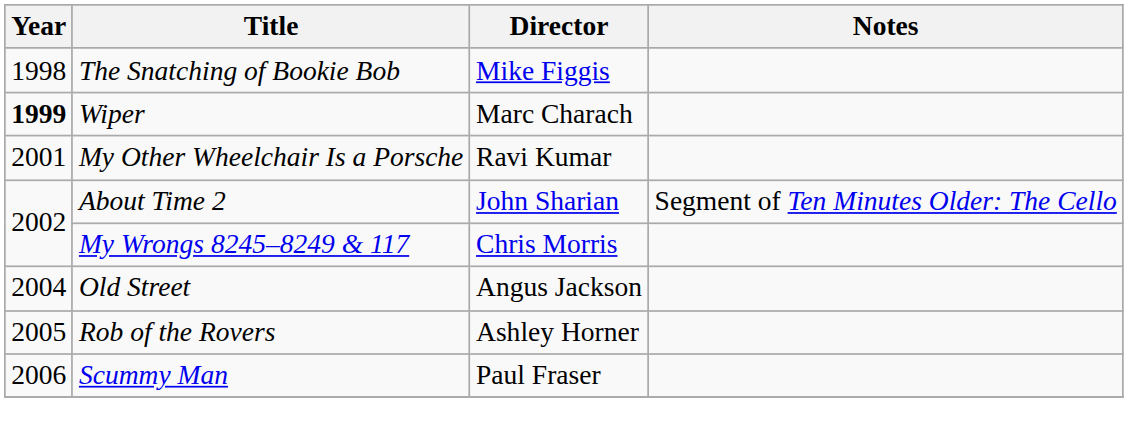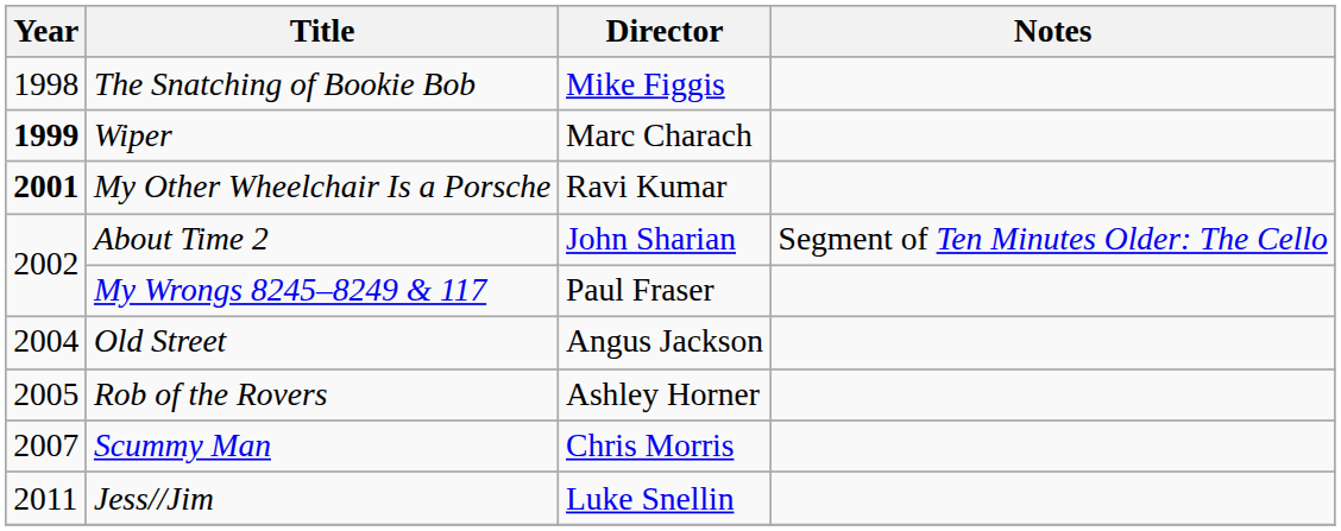 <table class="wikitable">
 <tr>
 <th>Year</th>
 <th>Title</th>
 <th>Director</th>
 <th>Notes</th>
 </tr>
 <tr>
 <td>1998</td>
 <td><em>The Snatching of Bookie Bob</em></td>
 <td><a href='#'>Mike Figgis</a></td>
 <td></td>
 </tr>
 <tr>
 <td><strong>1999</strong></td>
 <td><em>Wiper</em></td>
 <td>Marc Charach</td>
 <td></td>
 </tr>
 <tr>
-<td>2001</td>
+<td><strong>2001</strong></td>
 <td><em>My Other Wheelchair Is a Porsche</em></td>
 <td>Ravi Kumar</td>
 <td></td>
 </tr>
 <tr>
 <td rowspan=2>2002</td>
 <td><em>About Time 2</em></td>
 <td><a href='#'>John Sharian</a></td>
 <td>Segment of <em><a href='#'>Ten Minutes Older: The Cello</a></em></td>
 </tr>
 <tr>
 <td><em><a href='#'>My Wrongs 8245–8249 & 117</a></em></td>
-<td><a href='#'>Chris Morris</a></td>
+<td>Paul Fraser</td>
 <td></td>
 </tr>
 <tr>
 <td>2004</td>
 <td><em>Old Street</em></td>
 <td>Angus Jackson</td>
 <td></td>
 </tr>
 <tr>
 <td>2005</td>
 <td><em>Rob of the Rovers</em></td>
 <td>Ashley Horner</td>
 <td></td>
 </tr>
 <tr>
-<td>2006</td>
+<td>2007</td>
 <td><em><a href='#'>Scummy Man</a></em></td>
-<td>Paul Fraser</td>
+<td><a href='#'>Chris Morris</a></td>
+<td></td>
+</tr>
+<tr>
+<td>2011</td>
+<td><em>Jess//Jim</em></td>
+<td><a href='#'>Luke Snellin</a></td>
 <td></td>
 </tr>
 <tr>
 </tr>
 </table>
